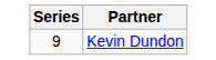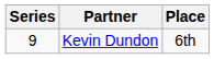 <table class="wikitable sortable" style="margin:auto; text-align:center;">
 <tr>
 <th>Series</th>
 <th>Partner</th>
+<th>Place</th>
 </tr>
 <tr>
 <td>9</td>
 <td><a href='#'>Kevin Dundon</a></td>
+<td>6th</td>
 </tr>
 </table>
